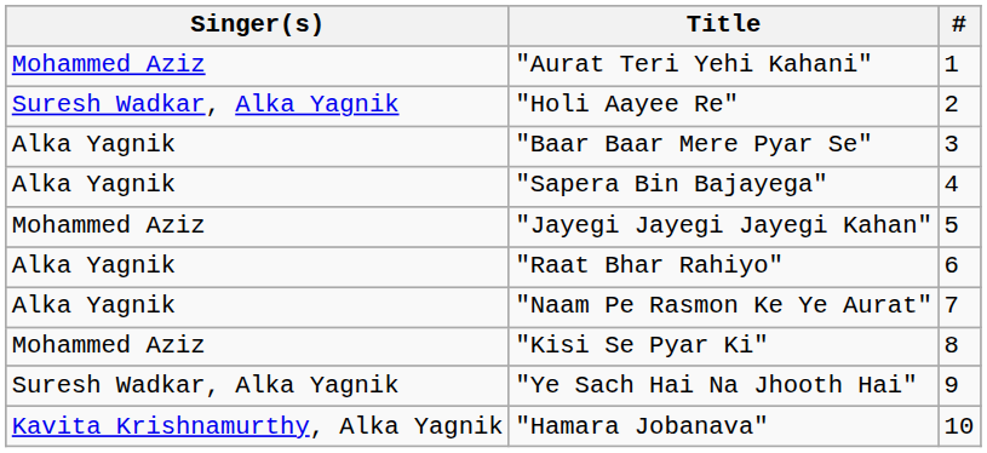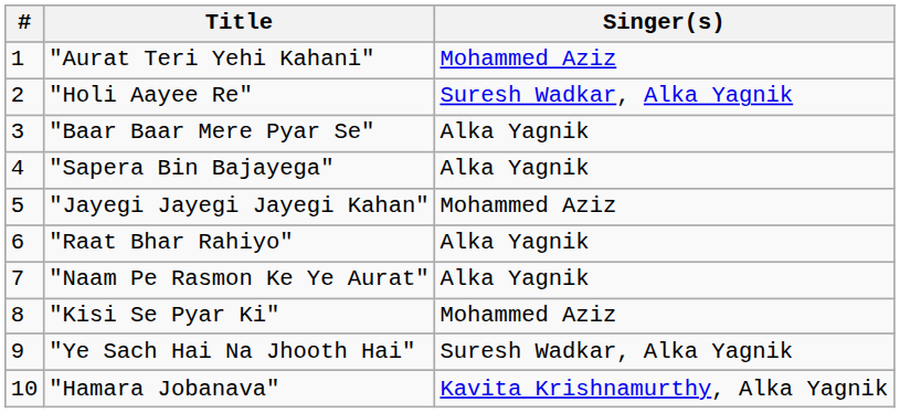 <table class="wikitable" style="font-size:95%;">
 <tr>
+<th>#</th>
+<th>Title</th>
 <th>Singer(s)</th>
-<th>Title</th>
-<th>#</th>
 </tr>
 <tr>
+<td>1</td>
+<td>"Aurat Teri Yehi Kahani"</td>
 <td><a href='#'>Mohammed Aziz</a></td>
-<td>"Aurat Teri Yehi Kahani"</td>
-<td>1</td>
 </tr>
 <tr>
+<td>2</td>
+<td>"Holi Aayee Re"</td>
 <td><a href='#'>Suresh Wadkar</a>, <a href='#'>Alka Yagnik</a></td>
-<td>"Holi Aayee Re"</td>
-<td>2</td>
 </tr>
 <tr>
+<td>3</td>
+<td>"Baar Baar Mere Pyar Se"</td>
 <td>Alka Yagnik</td>
-<td>"Baar Baar Mere Pyar Se"</td>
-<td>3</td>
 </tr>
 <tr>
+<td>4</td>
+<td>"Sapera Bin Bajayega"</td>
 <td>Alka Yagnik</td>
-<td>"Sapera Bin Bajayega"</td>
-<td>4</td>
 </tr>
 <tr>
+<td>5</td>
+<td>"Jayegi Jayegi Jayegi Kahan"</td>
 <td>Mohammed Aziz</td>
-<td>"Jayegi Jayegi Jayegi Kahan"</td>
-<td>5</td>
 </tr>
 <tr>
+<td>6</td>
+<td>"Raat Bhar Rahiyo"</td>
 <td>Alka Yagnik</td>
-<td>"Raat Bhar Rahiyo"</td>
-<td>6</td>
 </tr>
 <tr>
+<td>7</td>
+<td>"Naam Pe Rasmon Ke Ye Aurat"</td>
 <td>Alka Yagnik</td>
-<td>"Naam Pe Rasmon Ke Ye Aurat"</td>
-<td>7</td>
 </tr>
 <tr>
+<td>8</td>
+<td>"Kisi Se Pyar Ki"</td>
 <td>Mohammed Aziz</td>
-<td>"Kisi Se Pyar Ki"</td>
-<td>8</td>
 </tr>
 <tr>
+<td>9</td>
+<td>"Ye Sach Hai Na Jhooth Hai"</td>
 <td>Suresh Wadkar, Alka Yagnik</td>
-<td>"Ye Sach Hai Na Jhooth Hai"</td>
-<td>9</td>
 </tr>
 <tr>
+<td>10</td>
+<td>"Hamara Jobanava"</td>
 <td><a href='#'>Kavita Krishnamurthy</a>, Alka Yagnik</td>
-<td>"Hamara Jobanava"</td>
-<td>10</td>
 </tr>
 </table>
